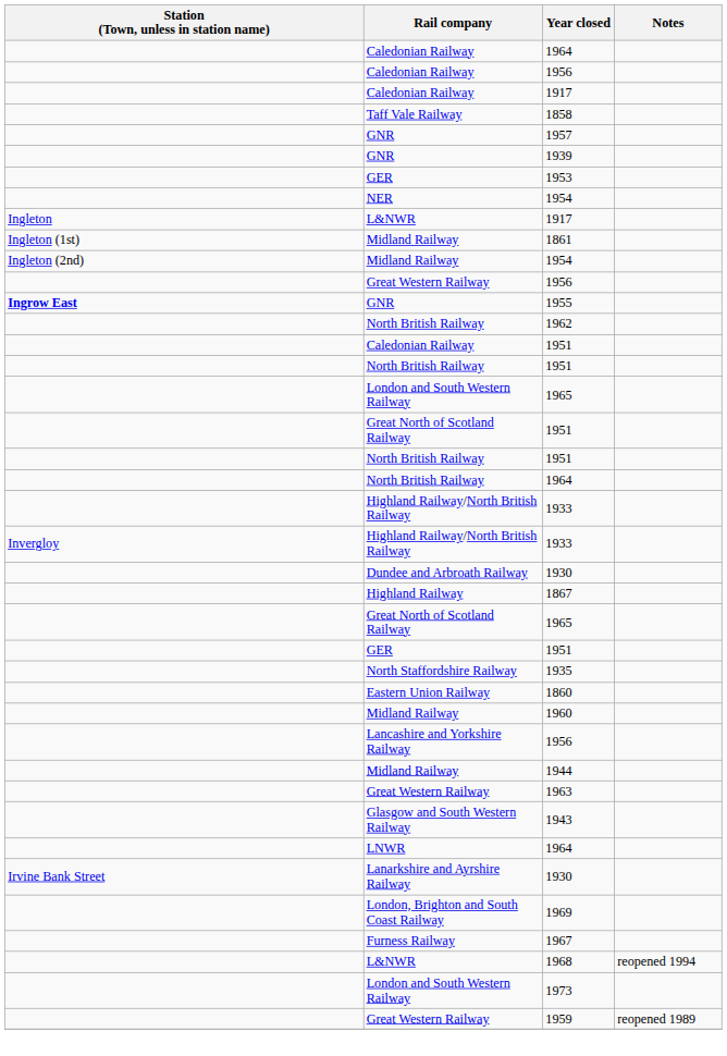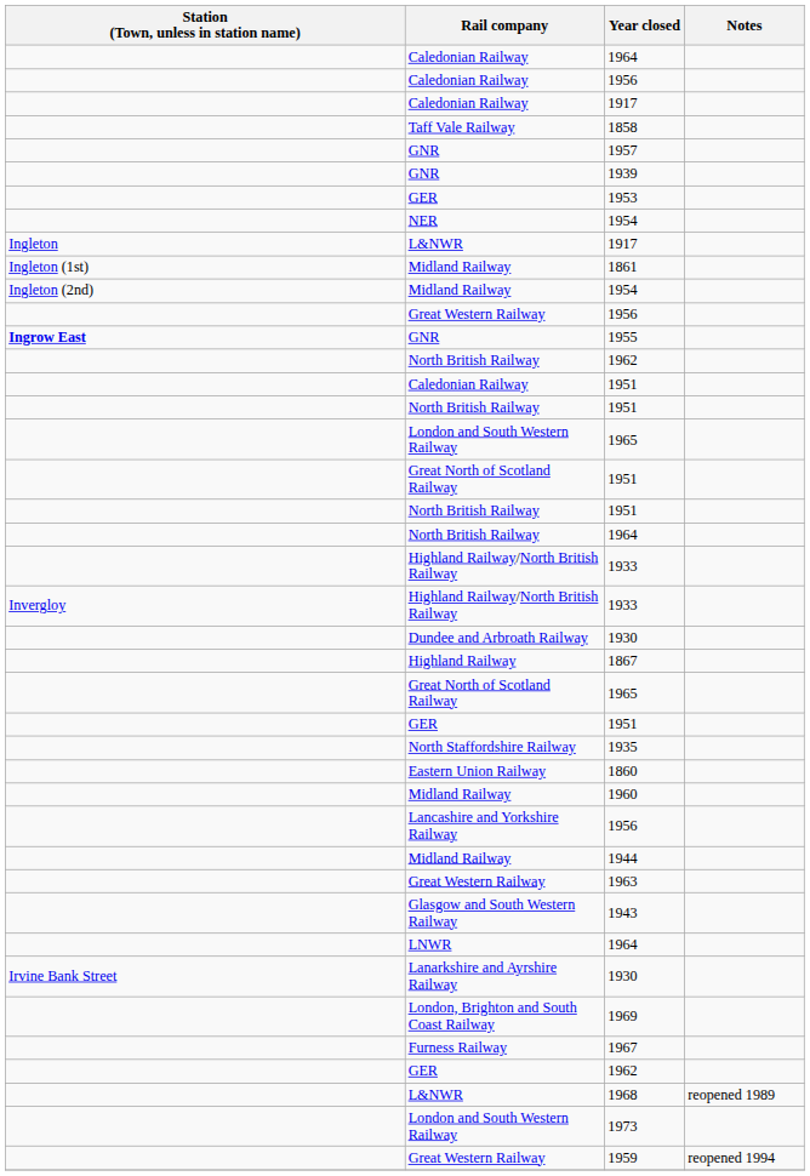 <table class="wikitable sortable">
 <tr>
 <th style="width:50%">Station<br>(Town, unless in station name)</th>
 <th style="width:25%">Rail company</th>
 <th style="width:10%">Year closed</th>
 <th style="width:20%">Notes</th>
 </tr>
 <tr>
 <td></td>
 <td><a href='#'>Caledonian Railway</a></td>
 <td>1964</td>
 <td></td>
 </tr>
 <tr>
 <td></td>
 <td><a href='#'>Caledonian Railway</a></td>
 <td>1956</td>
 <td></td>
 </tr>
 <tr>
 <td></td>
 <td><a href='#'>Caledonian Railway</a></td>
 <td>1917</td>
 <td></td>
 </tr>
 <tr>
 <td></td>
 <td><a href='#'>Taff Vale Railway</a></td>
 <td>1858</td>
 <td></td>
 </tr>
 <tr>
 <td></td>
 <td><a href='#'>GNR</a></td>
 <td>1957</td>
 <td></td>
 </tr>
 <tr>
 <td></td>
 <td><a href='#'>GNR</a></td>
 <td>1939</td>
 <td></td>
 </tr>
 <tr>
 <td></td>
 <td><a href='#'>GER</a></td>
 <td>1953</td>
 <td></td>
 </tr>
 <tr>
 <td></td>
 <td><a href='#'>NER</a></td>
 <td>1954</td>
 <td></td>
 </tr>
 <tr>
 <td><a href='#'>Ingleton</a></td>
 <td><a href='#'>L&NWR</a></td>
 <td>1917</td>
 <td></td>
 </tr>
 <tr>
 <td><a href='#'>Ingleton</a> (1st)</td>
 <td><a href='#'>Midland Railway</a></td>
 <td>1861</td>
 <td></td>
 </tr>
 <tr>
 <td><a href='#'>Ingleton</a> (2nd)</td>
 <td><a href='#'>Midland Railway</a></td>
 <td>1954</td>
 <td></td>
 </tr>
 <tr>
 <td></td>
 <td><a href='#'>Great Western Railway</a></td>
 <td>1956</td>
 <td></td>
 </tr>
 <tr>
 <td><strong><a href='#'>Ingrow East</a></strong></td>
 <td><a href='#'>GNR</a></td>
 <td>1955</td>
 <td></td>
 </tr>
 <tr>
 <td></td>
 <td><a href='#'>North British Railway</a></td>
 <td>1962</td>
 <td></td>
 </tr>
 <tr>
 <td></td>
 <td><a href='#'>Caledonian Railway</a></td>
 <td>1951</td>
 <td></td>
 </tr>
 <tr>
 <td></td>
 <td><a href='#'>North British Railway</a></td>
 <td>1951</td>
 <td></td>
 </tr>
 <tr>
 <td></td>
 <td><a href='#'>London and South Western Railway</a></td>
 <td>1965</td>
 <td></td>
 </tr>
 <tr>
 <td></td>
 <td><a href='#'>Great North of Scotland Railway</a></td>
 <td>1951</td>
 <td></td>
 </tr>
 <tr>
 <td></td>
 <td><a href='#'>North British Railway</a></td>
 <td>1951</td>
 <td></td>
 </tr>
 <tr>
 <td></td>
 <td><a href='#'>North British Railway</a></td>
 <td>1964</td>
 <td></td>
 </tr>
 <tr>
 <td></td>
 <td><a href='#'>Highland Railway</a>/<a href='#'>North British Railway</a></td>
 <td>1933</td>
 <td></td>
 </tr>
 <tr>
 <td><a href='#'>Invergloy</a></td>
 <td><a href='#'>Highland Railway</a>/<a href='#'>North British Railway</a></td>
 <td>1933</td>
 <td></td>
 </tr>
 <tr>
 <td></td>
 <td><a href='#'>Dundee and Arbroath Railway</a></td>
 <td>1930</td>
 <td></td>
 </tr>
 <tr>
 <td></td>
 <td><a href='#'>Highland Railway</a></td>
 <td>1867</td>
 <td></td>
 </tr>
 <tr>
 <td></td>
 <td><a href='#'>Great North of Scotland Railway</a></td>
 <td>1965</td>
 <td></td>
 </tr>
 <tr>
 <td></td>
 <td><a href='#'>GER</a></td>
 <td>1951</td>
 <td></td>
 </tr>
 <tr>
 <td></td>
 <td><a href='#'>North Staffordshire Railway</a></td>
 <td>1935</td>
 <td></td>
 </tr>
 <tr>
 <td></td>
 <td><a href='#'>Eastern Union Railway</a></td>
 <td>1860</td>
 <td></td>
 </tr>
 <tr>
 <td></td>
 <td><a href='#'>Midland Railway</a></td>
 <td>1960</td>
 <td></td>
 </tr>
 <tr>
 <td></td>
 <td><a href='#'>Lancashire and Yorkshire Railway</a></td>
 <td>1956</td>
 <td></td>
 </tr>
 <tr>
 <td></td>
 <td><a href='#'>Midland Railway</a></td>
 <td>1944</td>
 <td></td>
 </tr>
 <tr>
 <td></td>
 <td><a href='#'>Great Western Railway</a></td>
 <td>1963</td>
 <td></td>
 </tr>
 <tr>
 <td></td>
 <td><a href='#'>Glasgow and South Western Railway</a></td>
 <td>1943</td>
 <td></td>
 </tr>
 <tr>
 <td></td>
 <td><a href='#'>LNWR</a></td>
 <td>1964</td>
 <td></td>
 </tr>
 <tr>
 <td><a href='#'>Irvine Bank Street</a></td>
 <td><a href='#'>Lanarkshire and Ayrshire Railway</a></td>
 <td>1930</td>
 <td></td>
 </tr>
 <tr>
 <td></td>
 <td><a href='#'>London, Brighton and South Coast Railway</a></td>
 <td>1969</td>
 <td></td>
 </tr>
 <tr>
 <td></td>
 <td><a href='#'>Furness Railway</a></td>
 <td>1967</td>
 <td></td>
 </tr>
 <tr>
 <td></td>
+<td><a href='#'>GER</a></td>
+<td>1962</td>
+<td></td>
+</tr>
+<tr>
+<td></td>
 <td><a href='#'>L&NWR</a></td>
 <td>1968</td>
-<td>reopened 1994</td>
+<td>reopened 1989</td>
 </tr>
 <tr>
 <td></td>
 <td><a href='#'>London and South Western Railway</a></td>
 <td>1973</td>
 <td></td>
 </tr>
 <tr>
 <td></td>
 <td><a href='#'>Great Western Railway</a></td>
 <td>1959</td>
-<td>reopened 1989</td>
+<td>reopened 1994</td>
 </tr>
 <tr>
 </tr>
 </table>
